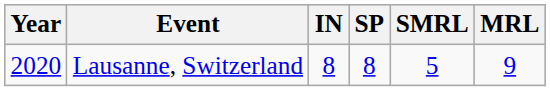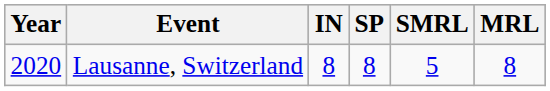 <table class="wikitable sortable" style="text-align: center;">
 <tr>
 <th>Year</th>
 <th>Event</th>
 <th>IN</th>
 <th>SP</th>
 <th>SMRL</th>
 <th>MRL</th>
 </tr>
 <tr>
 <td><a href='#'>2020</a></td>
 <td style="text-align: left;"> <a href='#'>Lausanne</a>, <a href='#'>Switzerland</a></td>
 <td><a href='#'>8</a></td>
 <td><a href='#'>8</a></td>
 <td><a href='#'>5</a></td>
-<td><a href='#'>9</a></td>
+<td><a href='#'>8</a></td>
 </tr>
 </table>
